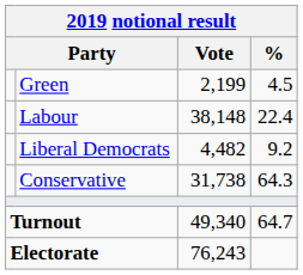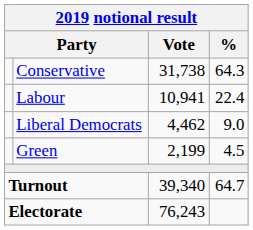 <table class="wikitable">
 <tr>
 <th colspan="4"><a href='#'>2019</a> <a href='#'>notional result</a></th>
 </tr>
 <tr>
 <th bgcolor="#DDDDFF" width="130px" colspan="2">Party</th>
 <th bgcolor="#DDDDFF" width="50px">Vote</th>
 <th bgcolor="#DDDDFF" width="30px">%</th>
 </tr>
 <tr>
 <td></td>
-<td><a href='#'>Green</a></td>
-<td align=right>2,199</td>
-<td align=right>4.5</td>
+<td><a href='#'>Conservative</a></td>
+<td align=right>31,738</td>
+<td align=right>64.3</td>
 </tr>
 <tr>
 <td></td>
 <td><a href='#'>Labour</a></td>
-<td align=right>38,148</td>
+<td align=right>10,941</td>
 <td align=right>22.4</td>
 </tr>
 <tr>
 <td></td>
 <td><a href='#'>Liberal Democrats</a></td>
-<td align=right>4,482</td>
-<td align=right>9.2</td>
+<td align=right>4,462</td>
+<td align=right>9.0</td>
 </tr>
 <tr>
 <td></td>
-<td><a href='#'>Conservative</a></td>
-<td align=right>31,738</td>
-<td align=right>64.3</td>
+<td><a href='#'>Green</a></td>
+<td align=right>2,199</td>
+<td align=right>4.5</td>
 </tr>
 <tr>
 <td colspan="4" bgcolor="#EAECF0"></td>
 </tr>
 <tr>
 <td colspan="2"><strong>Turnout</strong></td>
-<td align=right>49,340</td>
+<td align=right>39,340</td>
 <td align=right>64.7</td>
 </tr>
 <tr>
 <td colspan="2"><strong>Electorate</strong></td>
 <td align=right>76,243</td>
 </tr>
 </table>
